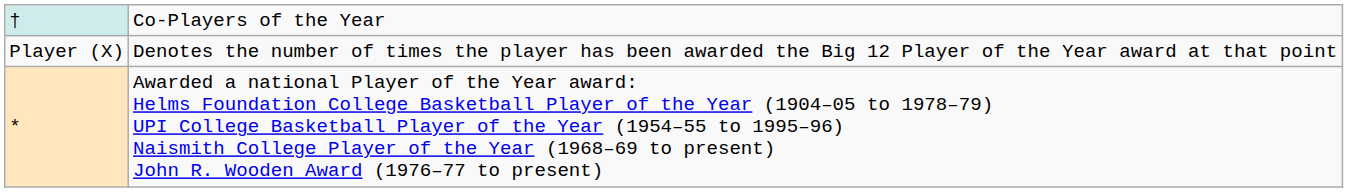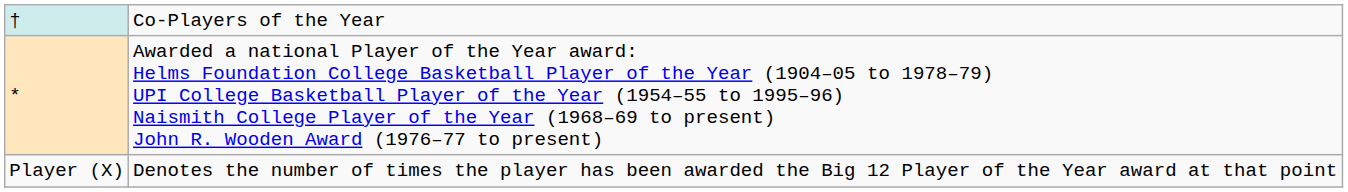 <table class="wikitable">
 <tr>
 <td style="background-color:#CFECEC;">†</td>
 <td>Co-Players of the Year</td>
 </tr>
 <tr>
+<td style="background-color:#FFE6BD">*</td>
+<td>Awarded a national Player of the Year award: <br><a href='#'>Helms Foundation College Basketball Player of the Year</a> (1904–05 to 1978–79)<br> <a href='#'>UPI College Basketball Player of the Year</a> (1954–55 to 1995–96)<br> <a href='#'>Naismith College Player of the Year</a> (1968–69 to present)<br> <a href='#'>John R. Wooden Award</a> (1976–77 to present)</td>
+</tr>
+<tr>
 <td>Player (X)</td>
 <td>Denotes the number of times the player has been awarded the Big 12 Player of the Year award at that point</td>
 </tr>
-<tr>
-<td style="background-color:#FFE6BD">*</td>
-<td>Awarded a national Player of the Year award: <br><a href='#'>Helms Foundation College Basketball Player of the Year</a> (1904–05 to 1978–79)<br> <a href='#'>UPI College Basketball Player of the Year</a> (1954–55 to 1995–96)<br> <a href='#'>Naismith College Player of the Year</a> (1968–69 to present)<br> <a href='#'>John R. Wooden Award</a> (1976–77 to present)</td>
-</tr>
 </table>
